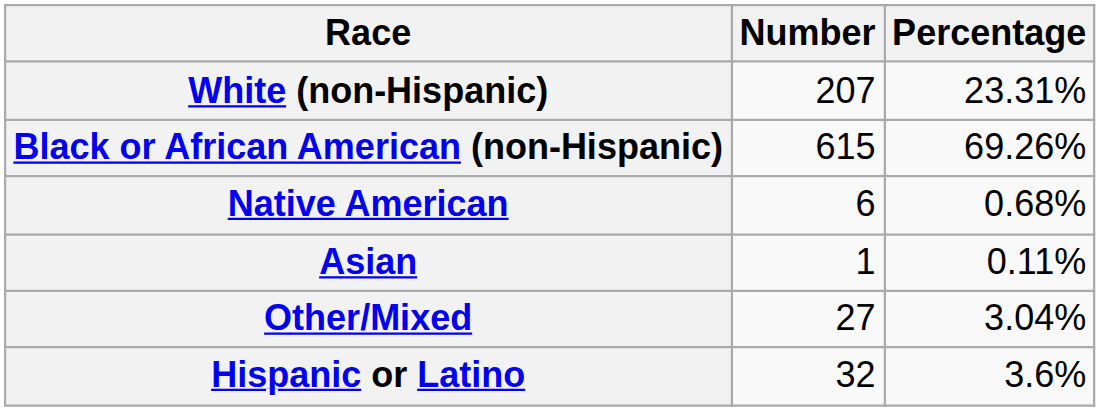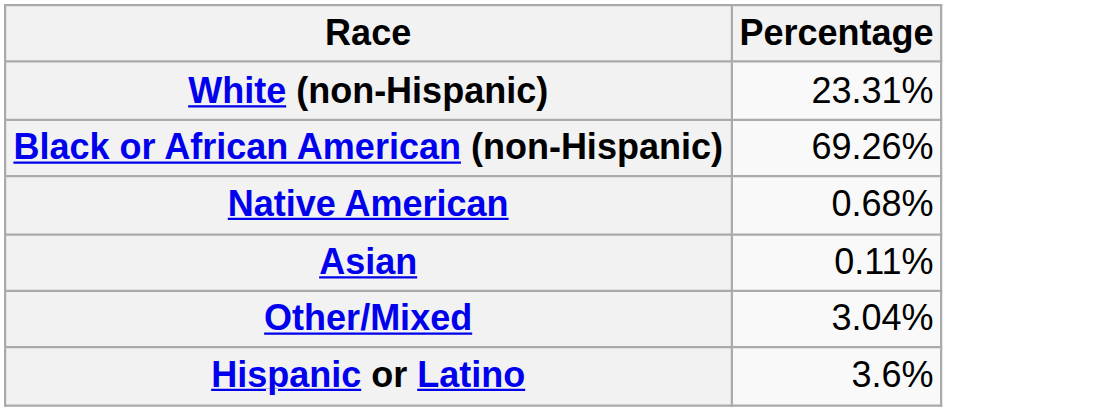 <table class="wikitable" style="text-align:right">
 <tr>
 <th scope="col">Race</th>
-<th scope="col">Number</th>
 <th scope="col">Percentage</th>
 </tr>
 <tr>
 <th scope="row"><a href='#'>White</a> (non-Hispanic)</th>
-<td>207</td>
 <td>23.31%</td>
 </tr>
 <tr>
 <th scope="row"><a href='#'>Black or African American</a> (non-Hispanic)</th>
-<td>615</td>
 <td>69.26%</td>
 </tr>
 <tr>
 <th scope="row"><a href='#'>Native American</a></th>
-<td>6</td>
 <td>0.68%</td>
 </tr>
 <tr>
 <th scope="row"><a href='#'>Asian</a></th>
-<td>1</td>
 <td>0.11%</td>
 </tr>
 <tr>
 <th scope="row"><a href='#'>Other/Mixed</a></th>
-<td>27</td>
 <td>3.04%</td>
 </tr>
 <tr>
 <th scope="row"><a href='#'>Hispanic</a> or <a href='#'>Latino</a></th>
-<td>32</td>
 <td>3.6%</td>
 </tr>
 </table>
